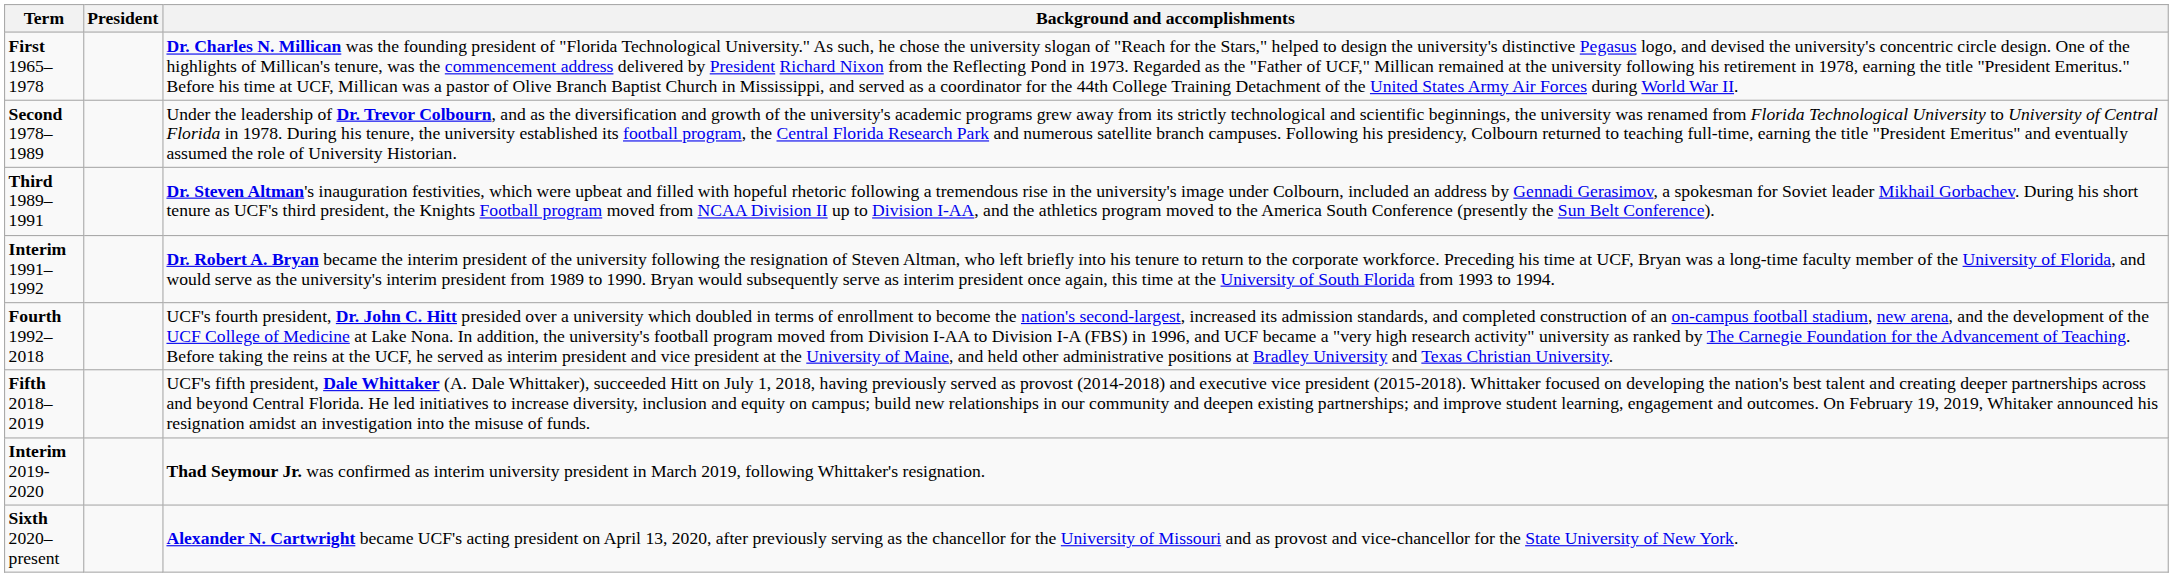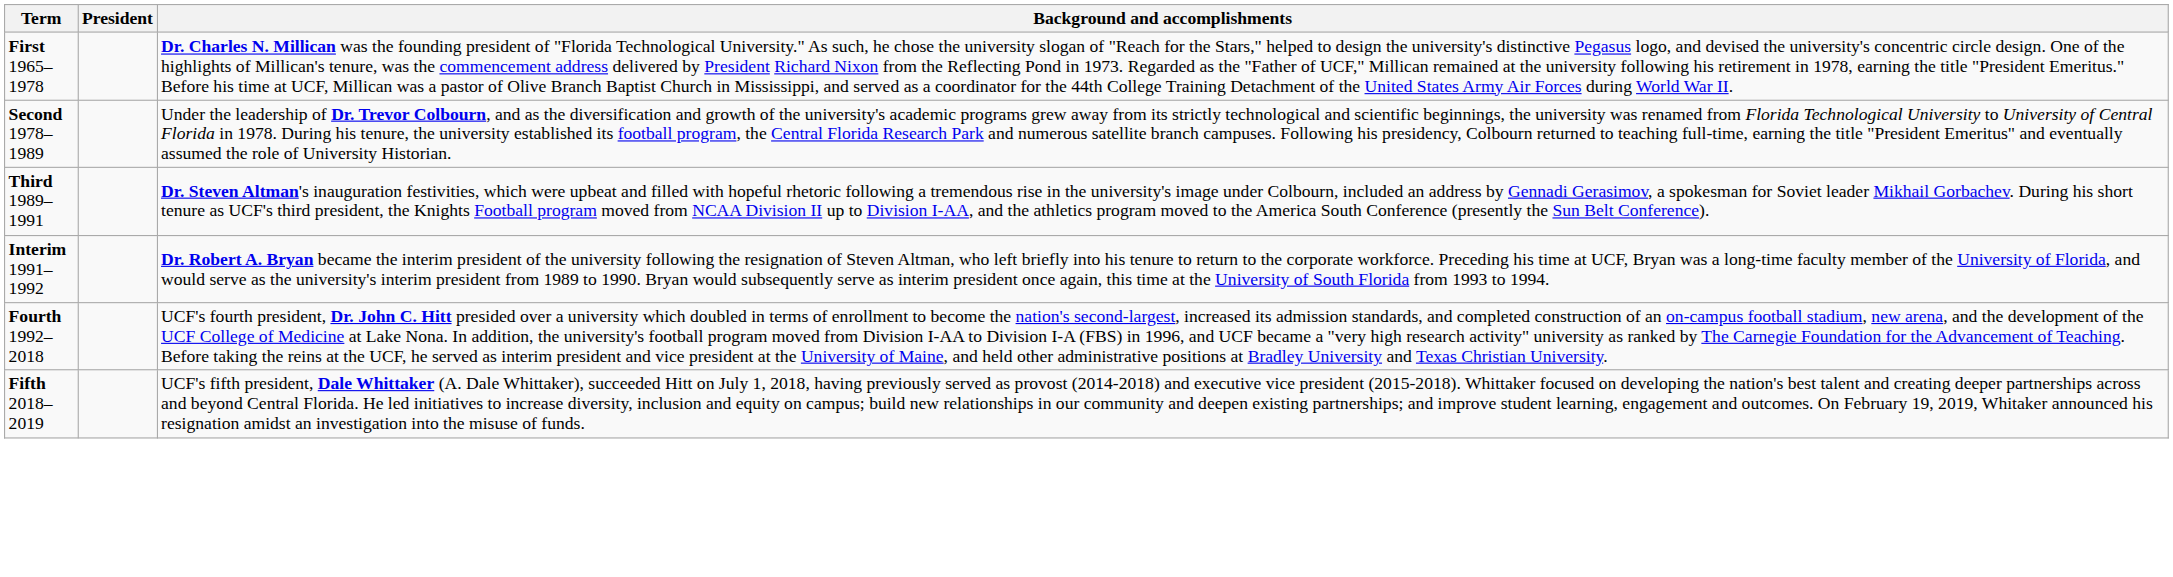 <table class="wikitable">
 <tr>
 <th>Term</th>
 <th>President</th>
 <th>Background and accomplishments</th>
 </tr>
 <tr>
 <td><strong>First</strong><br>1965–1978</td>
 <td></td>
 <td><strong><a href='#'>Dr. Charles N. Millican</a></strong> was the founding president of "Florida Technological University." As such, he chose the university slogan of "Reach for the Stars," helped to design the university's distinctive <a href='#'>Pegasus</a> logo, and devised the university's concentric circle design. One of the highlights of Millican's tenure, was the <a href='#'>commencement address</a> delivered by <a href='#'>President</a> <a href='#'>Richard Nixon</a> from the Reflecting Pond in 1973. Regarded as the "Father of UCF," Millican remained at the university following his retirement in 1978, earning the title "President Emeritus." Before his time at UCF, Millican was a pastor of Olive Branch Baptist Church in Mississippi, and served as a coordinator for the 44th College Training Detachment of the <a href='#'>United States Army Air Forces</a> during <a href='#'>World War II</a>.</td>
 </tr>
 <tr>
 <td><strong>Second</strong><br>1978–1989</td>
 <td></td>
 <td>Under the leadership of <strong><a href='#'>Dr. Trevor Colbourn</a></strong>, and as the diversification and growth of the university's academic programs grew away from its strictly technological and scientific beginnings, the university was renamed from <em>Florida Technological University</em> to <em>University of Central Florida</em> in 1978. During his tenure, the university established its <a href='#'>football program</a>, the <a href='#'>Central Florida Research Park</a> and numerous satellite branch campuses. Following his presidency, Colbourn returned to teaching full-time, earning the title "President Emeritus" and eventually assumed the role of University Historian.</td>
 </tr>
 <tr>
 <td><strong>Third</strong><br>1989–1991</td>
 <td></td>
 <td><strong><a href='#'>Dr. Steven Altman</a></strong>'s inauguration festivities, which were upbeat and filled with hopeful rhetoric following a tremendous rise in the university's image under Colbourn, included an address by <a href='#'>Gennadi Gerasimov</a>, a spokesman for Soviet leader <a href='#'>Mikhail Gorbachev</a>. During his short tenure as UCF's third president, the Knights <a href='#'>Football program</a> moved from <a href='#'>NCAA Division II</a> up to <a href='#'>Division I-AA</a>, and the athletics program moved to the America South Conference (presently the <a href='#'>Sun Belt Conference</a>).</td>
 </tr>
 <tr>
 <td><strong>Interim</strong><br>1991–1992</td>
 <td></td>
 <td><strong><a href='#'>Dr. Robert A. Bryan</a></strong> became the interim president of the university following the resignation of Steven Altman, who left briefly into his tenure to return to the corporate workforce. Preceding his time at UCF, Bryan was a long-time faculty member of the <a href='#'>University of Florida</a>, and would serve as the university's interim president from 1989 to 1990. Bryan would subsequently serve as interim president once again, this time at the <a href='#'>University of South Florida</a> from 1993 to 1994.</td>
 </tr>
 <tr>
 <td><strong>Fourth</strong><br>1992–2018</td>
 <td></td>
 <td>UCF's fourth president, <strong><a href='#'>Dr. John C. Hitt</a></strong> presided over a university which doubled in terms of enrollment to become the <a href='#'>nation's second-largest</a>, increased its admission standards, and completed construction of an <a href='#'>on-campus football stadium</a>, <a href='#'>new arena</a>, and the development of the <a href='#'>UCF College of Medicine</a> at Lake Nona. In addition, the university's football program moved from Division I-AA to Division I-A (FBS) in 1996, and UCF became a "very high research activity" university as ranked by <a href='#'>The Carnegie Foundation for the Advancement of Teaching</a>. Before taking the reins at the UCF, he served as interim president and vice president at the <a href='#'>University of Maine</a>, and held other administrative positions at <a href='#'>Bradley University</a> and <a href='#'>Texas Christian University</a>.</td>
 </tr>
 <tr>
 <td><strong>Fifth</strong><br>2018–2019</td>
 <td></td>
 <td>UCF's fifth president, <strong><a href='#'>Dale Whittaker</a></strong> (A. Dale Whittaker), succeeded Hitt on July 1, 2018, having previously served as provost (2014-2018) and executive vice president (2015-2018). Whittaker focused on developing the nation's best talent and creating deeper partnerships across and beyond Central Florida. He led initiatives to increase diversity, inclusion and equity on campus; build new relationships in our community and deepen existing partnerships; and improve student learning, engagement and outcomes. On February 19, 2019, Whitaker announced his resignation amidst an investigation into the misuse of funds.</td>
 </tr>
-<tr>
-<td><strong>Interim</strong><br>2019-2020</td>
-<td></td>
-<td><strong>Thad Seymour Jr.</strong> was confirmed as interim university president in March 2019, following Whittaker's resignation.</td>
-</tr>
-<tr>
-<td><strong>Sixth</strong><br>2020–present</td>
-<td></td>
-<td><a href='#'><strong>Alexander N. Cartwright</strong></a> became UCF's acting president on April 13, 2020, after previously serving as the chancellor for the <a href='#'>University of Missouri</a> and as provost and vice-chancellor for the <a href='#'>State University of New York</a>.</td>
-</tr>
 </table>
